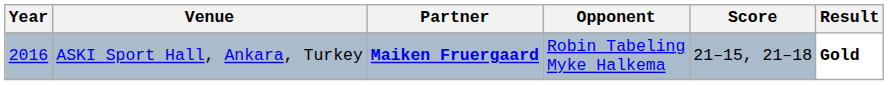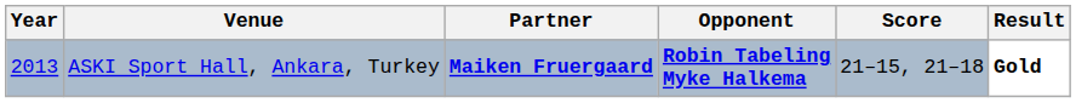 <table class="sortable wikitable" style="font-size: 90%;">
 <tr>
 <th>Year</th>
 <th>Venue</th>
 <th>Partner</th>
 <th>Opponent</th>
 <th>Score</th>
 <th>Result</th>
 </tr>
 <tr style="background:#AABBCC">
-<td align="center"><a href='#'>2016</a></td>
+<td align="center"><a href='#'>2013</a></td>
 <td align="left"><a href='#'>ASKI Sport Hall</a>, <a href='#'>Ankara</a>, Turkey</td>
 <td align="left"><strong> <a href='#'>Maiken Fruergaard</a></strong></td>
-<td align="left"> <a href='#'>Robin Tabeling</a><br> <a href='#'>Myke Halkema</a></td>
+<td align="left"><strong> <a href='#'>Robin Tabeling</a><br> <a href='#'>Myke Halkema</a></strong></td>
 <td align="left">21–15, 21–18</td>
 <td style="text-align:left; background:white"> <strong>Gold</strong></td>
 </tr>
 </table>
